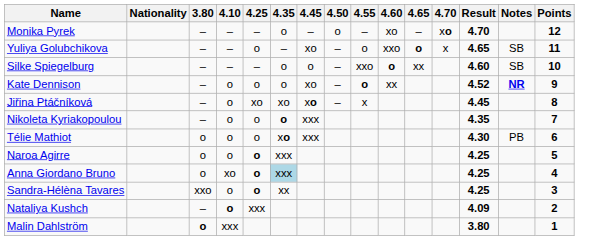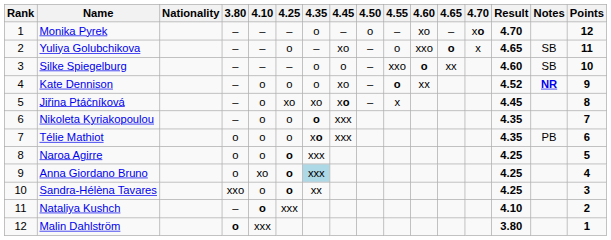 <table class="wikitable sortable" style="text-align:center">
 <tr>
+<th>Rank</th>
 <th>Name</th>
 <th>Nationality</th>
 <th>3.80</th>
 <th>4.10</th>
 <th>4.25</th>
 <th>4.35</th>
 <th>4.45</th>
 <th>4.50</th>
 <th>4.55</th>
 <th>4.60</th>
 <th>4.65</th>
 <th>4.70</th>
 <th>Result</th>
 <th>Notes</th>
 <th>Points</th>
 </tr>
 <tr>
+<td>1</td>
 <td align=left><a href='#'>Monika Pyrek</a></td>
 <td align=left></td>
 <td>–</td>
 <td>–</td>
 <td>–</td>
 <td>o</td>
 <td>–</td>
 <td>o</td>
 <td>–</td>
 <td>xo</td>
 <td>–</td>
 <td>x<strong>o</strong></td>
 <td><strong>4.70</strong></td>
 <td></td>
 <td><strong>12</strong></td>
 </tr>
 <tr>
+<td>2</td>
 <td align=left><a href='#'>Yuliya Golubchikova</a></td>
 <td align=left></td>
 <td>–</td>
 <td>–</td>
 <td>o</td>
 <td>–</td>
 <td>xo</td>
 <td>–</td>
 <td>o</td>
 <td>xxo</td>
 <td><strong>o</strong></td>
 <td>x</td>
 <td><strong>4.65</strong></td>
 <td>SB</td>
 <td><strong>11</strong></td>
 </tr>
 <tr>
+<td>3</td>
 <td align=left><a href='#'>Silke Spiegelburg</a></td>
 <td align=left></td>
 <td>–</td>
 <td>–</td>
 <td>–</td>
 <td>o</td>
 <td>o</td>
 <td>–</td>
 <td>xxo</td>
 <td><strong>o</strong></td>
 <td>xx</td>
 <td></td>
 <td><strong>4.60</strong></td>
 <td>SB</td>
 <td><strong>10</strong></td>
 </tr>
 <tr>
+<td>4</td>
 <td align=left><a href='#'>Kate Dennison</a></td>
 <td align=left></td>
 <td>–</td>
 <td>o</td>
 <td>o</td>
 <td>o</td>
 <td>xo</td>
 <td>–</td>
 <td><strong>o</strong></td>
 <td>xx</td>
 <td></td>
 <td></td>
 <td><strong>4.52</strong></td>
 <td><strong><a href='#'>NR</a></strong></td>
 <td><strong>9</strong></td>
 </tr>
 <tr>
+<td>5</td>
 <td align=left><a href='#'>Jiřina Ptáčníková</a></td>
 <td align=left></td>
 <td>–</td>
 <td>o</td>
 <td>xo</td>
 <td>xo</td>
 <td>x<strong>o</strong></td>
 <td>–</td>
 <td>x</td>
 <td></td>
 <td></td>
 <td></td>
 <td><strong>4.45</strong></td>
 <td></td>
 <td><strong>8</strong></td>
 </tr>
 <tr>
+<td>6</td>
 <td align=left><a href='#'>Nikoleta Kyriakopoulou</a></td>
 <td align=left></td>
 <td>–</td>
 <td>o</td>
 <td>o</td>
 <td><strong>o</strong></td>
 <td>xxx</td>
 <td></td>
 <td></td>
 <td></td>
 <td></td>
 <td></td>
 <td><strong>4.35</strong></td>
 <td></td>
 <td><strong>7</strong></td>
 </tr>
 <tr>
+<td>7</td>
 <td align=left><a href='#'>Télie Mathiot</a></td>
 <td align=left></td>
 <td>o</td>
 <td>o</td>
 <td>o</td>
 <td>x<strong>o</strong></td>
 <td>xxx</td>
 <td></td>
 <td></td>
 <td></td>
 <td></td>
 <td></td>
-<td><strong>4.30</strong></td>
+<td><strong>4.35</strong></td>
 <td>PB</td>
 <td><strong>6</strong></td>
 </tr>
 <tr>
+<td>8</td>
 <td align=left><a href='#'>Naroa Agirre</a></td>
 <td align=left></td>
 <td>o</td>
 <td>o</td>
 <td><strong>o</strong></td>
 <td>xxx</td>
 <td></td>
 <td></td>
 <td></td>
 <td></td>
 <td></td>
 <td></td>
 <td><strong>4.25</strong></td>
 <td></td>
 <td><strong>5</strong></td>
 </tr>
 <tr>
+<td>9</td>
 <td align=left><a href='#'>Anna Giordano Bruno</a></td>
 <td align=left></td>
 <td>o</td>
 <td>xo</td>
 <td><strong>o</strong></td>
 <td style="background: lightblue;">xxx</td>
 <td></td>
 <td></td>
 <td></td>
 <td></td>
 <td></td>
 <td></td>
 <td><strong>4.25</strong></td>
 <td></td>
 <td><strong>4</strong></td>
 </tr>
 <tr>
+<td>10</td>
 <td align=left><a href='#'>Sandra-Hélèna Tavares</a></td>
 <td align=left></td>
 <td>xxo</td>
 <td>o</td>
 <td><strong>o</strong></td>
 <td>xx</td>
 <td></td>
 <td></td>
 <td></td>
 <td></td>
 <td></td>
 <td></td>
 <td><strong>4.25</strong></td>
 <td></td>
 <td><strong>3</strong></td>
 </tr>
 <tr>
+<td>11</td>
 <td align=left><a href='#'>Nataliya Kushch</a></td>
 <td align=left></td>
 <td>–</td>
 <td><strong>o</strong></td>
 <td>xxx</td>
 <td></td>
 <td></td>
 <td></td>
 <td></td>
 <td></td>
 <td></td>
 <td></td>
-<td><strong>4.09</strong></td>
+<td><strong>4.10</strong></td>
 <td></td>
 <td><strong>2</strong></td>
 </tr>
 <tr>
+<td>12</td>
 <td align=left><a href='#'>Malin Dahlström</a></td>
 <td align=left></td>
 <td><strong>o</strong></td>
 <td>xxx</td>
 <td></td>
 <td></td>
 <td></td>
 <td></td>
 <td></td>
 <td></td>
 <td></td>
 <td></td>
 <td><strong>3.80</strong></td>
 <td></td>
 <td><strong>1</strong></td>
 </tr>
 </table>
